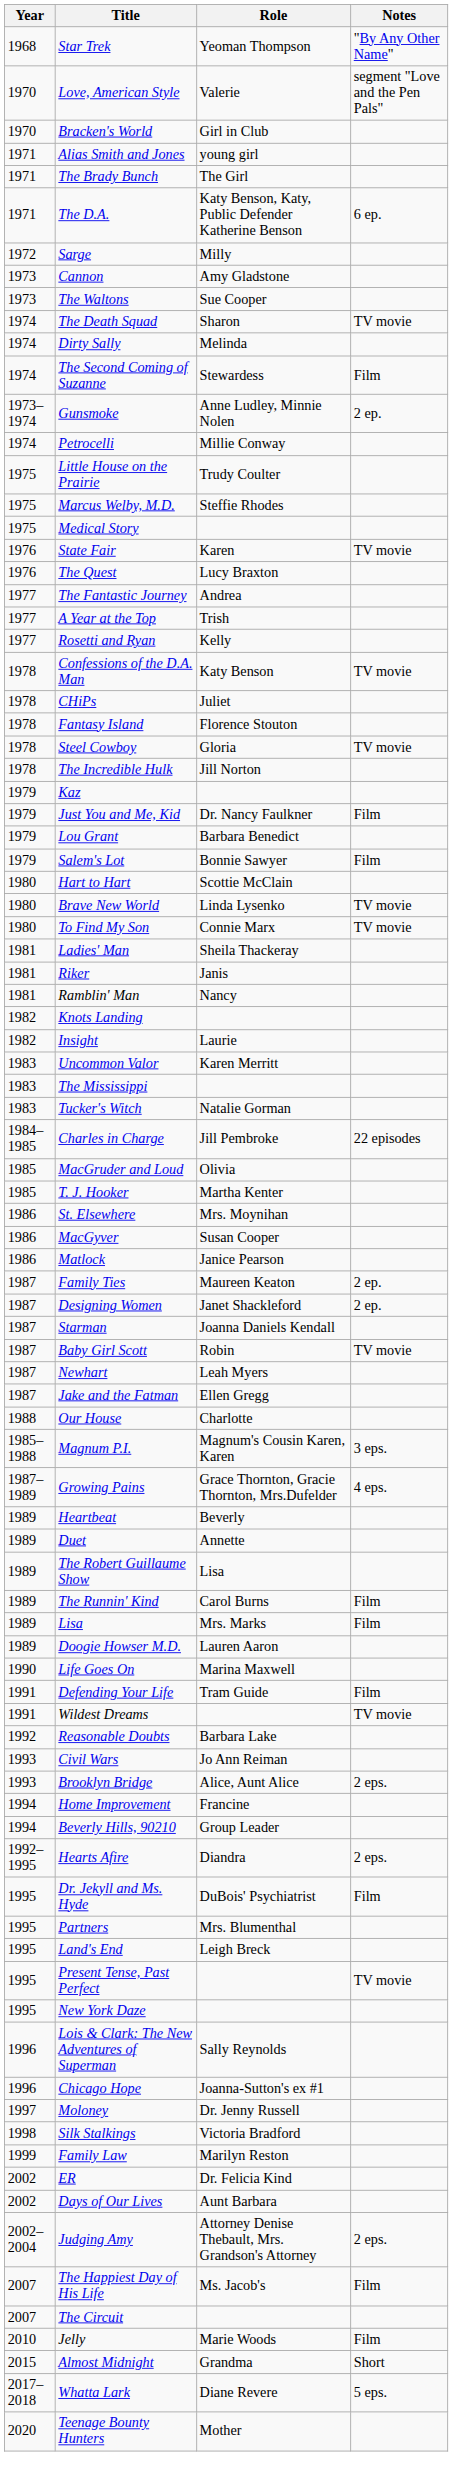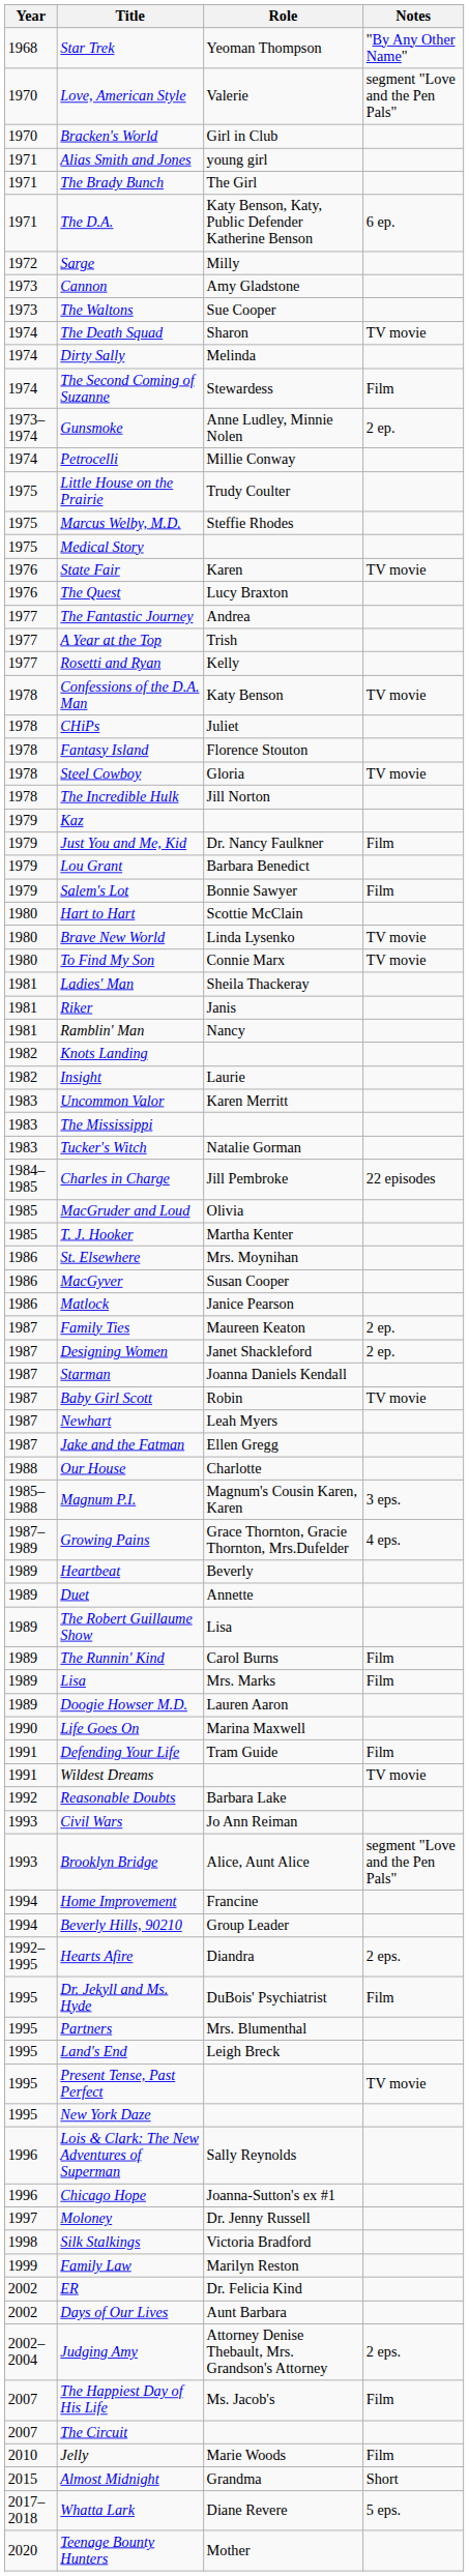 <table class="wikitable sortable" width="80%">
 <tr>
 <th>Year</th>
 <th>Title</th>
 <th>Role</th>
 <th>Notes</th>
 </tr>
 <tr>
 <td rowspan"2">1968</td>
 <td><em><a href='#'>Star Trek</a></em></td>
 <td>Yeoman Thompson</td>
 <td>"<a href='#'>By Any Other Name</a>"</td>
 </tr>
 <tr>
 <td rowspan "2">1970</td>
 <td><em><a href='#'>Love, American Style</a></em></td>
 <td>Valerie</td>
 <td>segment "Love and the Pen Pals"</td>
 </tr>
 <tr>
 <td rowspan "2">1970</td>
 <td><em><a href='#'>Bracken's World</a></em></td>
 <td>Girl in Club</td>
 <td></td>
 </tr>
 <tr>
 <td rowspan "2">1971</td>
 <td><em><a href='#'>Alias Smith and Jones</a></em></td>
 <td>young girl</td>
 <td></td>
 </tr>
 <tr>
 <td rowspan "2">1971</td>
 <td><em><a href='#'>The Brady Bunch</a></em></td>
 <td>The Girl</td>
 <td></td>
 </tr>
 <tr>
 <td rowspan "2">1971</td>
 <td><em><a href='#'>The D.A.</a></em></td>
 <td>Katy Benson, Katy, Public Defender Katherine Benson</td>
 <td>6 ep.</td>
 </tr>
 <tr>
 <td rowspan "2">1972</td>
 <td><em><a href='#'>Sarge</a></em></td>
 <td>Milly</td>
 <td></td>
 </tr>
 <tr>
 <td rowspan "2">1973</td>
 <td><em><a href='#'>Cannon</a></em></td>
 <td>Amy Gladstone</td>
 <td></td>
 </tr>
 <tr>
 <td rowspan "2">1973</td>
 <td><em><a href='#'>The Waltons</a></em></td>
 <td>Sue Cooper</td>
 <td></td>
 </tr>
 <tr>
 <td rowspan "2">1974</td>
 <td><em><a href='#'>The Death Squad</a></em></td>
 <td>Sharon</td>
 <td>TV movie</td>
 </tr>
 <tr>
 <td rowspan "2">1974</td>
 <td><em><a href='#'>Dirty Sally</a></em></td>
 <td>Melinda</td>
 <td></td>
 </tr>
 <tr>
 <td rowspan "2">1974</td>
 <td><em><a href='#'>The Second Coming of Suzanne</a></em></td>
 <td>Stewardess</td>
 <td>Film</td>
 </tr>
 <tr>
 <td rowspan "2">1973–1974</td>
 <td><em><a href='#'>Gunsmoke</a></em></td>
 <td>Anne Ludley, Minnie Nolen</td>
 <td>2 ep.</td>
 </tr>
 <tr>
 <td rowspan "2">1974</td>
 <td><em><a href='#'>Petrocelli</a></em></td>
 <td>Millie Conway</td>
 <td></td>
 </tr>
 <tr>
 <td rowspan "2">1975</td>
 <td><em><a href='#'>Little House on the Prairie</a></em></td>
 <td>Trudy Coulter</td>
 <td></td>
 </tr>
 <tr>
 <td rowspan "2">1975</td>
 <td><em><a href='#'>Marcus Welby, M.D.</a></em></td>
 <td>Steffie Rhodes</td>
 <td></td>
 </tr>
 <tr>
 <td rowspan "2">1975</td>
 <td><em><a href='#'>Medical Story</a></em></td>
 <td></td>
 <td></td>
 </tr>
 <tr>
 <td rowspan "2">1976</td>
 <td><em><a href='#'>State Fair</a></em></td>
 <td>Karen</td>
 <td>TV movie</td>
 </tr>
 <tr>
 <td rowspan "2">1976</td>
 <td><em><a href='#'>The Quest</a></em></td>
 <td>Lucy Braxton</td>
 <td></td>
 </tr>
 <tr>
 <td rowspan "2">1977</td>
 <td><em><a href='#'>The Fantastic Journey</a></em></td>
 <td>Andrea</td>
 <td></td>
 </tr>
 <tr>
 <td rowspan "2">1977</td>
 <td><em><a href='#'>A Year at the Top</a></em></td>
 <td>Trish</td>
 <td></td>
 </tr>
 <tr>
 <td rowspan "2">1977</td>
 <td><em><a href='#'>Rosetti and Ryan</a></em></td>
 <td>Kelly</td>
 <td></td>
 </tr>
 <tr>
 <td rowspan "2">1978</td>
 <td><em><a href='#'>Confessions of the D.A. Man</a></em></td>
 <td>Katy Benson</td>
 <td>TV movie</td>
 </tr>
 <tr>
 <td rowspan "2">1978</td>
 <td><em><a href='#'>CHiPs</a></em></td>
 <td>Juliet</td>
 <td></td>
 </tr>
 <tr>
 <td rowspan "2">1978</td>
 <td><em><a href='#'>Fantasy Island</a></em></td>
 <td>Florence Stouton</td>
 <td></td>
 </tr>
 <tr>
 <td rowspan "2">1978</td>
 <td><em><a href='#'>Steel Cowboy</a></em></td>
 <td>Gloria</td>
 <td>TV movie</td>
 </tr>
 <tr>
 <td rowspan "2">1978</td>
 <td><em><a href='#'>The Incredible Hulk</a></em></td>
 <td>Jill Norton</td>
 <td></td>
 </tr>
 <tr>
 <td rowspan "2">1979</td>
 <td><em><a href='#'>Kaz</a></em></td>
 <td></td>
 <td></td>
 </tr>
 <tr>
 <td rowspan "2">1979</td>
 <td><em><a href='#'>Just You and Me, Kid</a></em></td>
 <td>Dr. Nancy Faulkner</td>
 <td>Film</td>
 </tr>
 <tr>
 <td rowspan "2">1979</td>
 <td><em><a href='#'>Lou Grant</a></em></td>
 <td>Barbara Benedict</td>
 <td></td>
 </tr>
 <tr>
 <td rowspan "2">1979</td>
 <td><em><a href='#'>Salem's Lot</a></em></td>
 <td>Bonnie Sawyer</td>
 <td>Film</td>
 </tr>
 <tr>
 <td rowspan "2">1980</td>
 <td><em><a href='#'>Hart to Hart</a></em></td>
 <td>Scottie McClain</td>
 <td></td>
 </tr>
 <tr>
 <td rowspan "2">1980</td>
 <td><em><a href='#'>Brave New World</a></em></td>
 <td>Linda Lysenko</td>
 <td>TV movie</td>
 </tr>
 <tr>
 <td rowspan "2">1980</td>
 <td><em><a href='#'>To Find My Son</a></em></td>
 <td>Connie Marx</td>
 <td>TV movie</td>
 </tr>
 <tr>
 <td rowspan "2">1981</td>
 <td><em><a href='#'>Ladies' Man</a></em></td>
 <td>Sheila Thackeray</td>
 <td></td>
 </tr>
 <tr>
 <td rowspan "2">1981</td>
 <td><em><a href='#'>Riker</a></em></td>
 <td>Janis</td>
 <td></td>
 </tr>
 <tr>
 <td rowspan "2">1981</td>
 <td><em>Ramblin' Man</em></td>
 <td>Nancy</td>
 <td></td>
 </tr>
 <tr>
 <td rowspan "2">1982</td>
 <td><em><a href='#'>Knots Landing</a></em></td>
 <td></td>
 </tr>
 <tr>
 <td rowspan "2">1982</td>
 <td><em><a href='#'>Insight</a></em></td>
 <td>Laurie</td>
 <td></td>
 </tr>
 <tr>
 <td rowspan "2">1983</td>
 <td><em><a href='#'>Uncommon Valor</a></em></td>
 <td>Karen Merritt</td>
 <td></td>
 </tr>
 <tr>
 <td rowspan "2">1983</td>
 <td><em><a href='#'>The Mississippi</a></em></td>
 <td></td>
 <td></td>
 </tr>
 <tr>
 <td rowspan "2">1983</td>
 <td><em><a href='#'>Tucker's Witch</a></em></td>
 <td>Natalie Gorman</td>
 <td></td>
 </tr>
 <tr>
 <td rowspan "2">1984–1985</td>
 <td><em><a href='#'>Charles in Charge</a></em></td>
 <td>Jill Pembroke</td>
 <td>22 episodes</td>
 </tr>
 <tr>
 <td rowspan "2">1985</td>
 <td><em><a href='#'>MacGruder and Loud</a></em></td>
 <td>Olivia</td>
 <td></td>
 </tr>
 <tr>
 <td rowspan"2">1985</td>
 <td><em><a href='#'>T. J. Hooker</a></em></td>
 <td>Martha Kenter</td>
 <td></td>
 </tr>
 <tr>
 <td rowspan"2">1986</td>
 <td><em><a href='#'>St. Elsewhere</a></em></td>
 <td>Mrs. Moynihan</td>
 <td></td>
 </tr>
 <tr>
 <td rowspan "2">1986</td>
 <td><em><a href='#'>MacGyver</a></em></td>
 <td>Susan Cooper</td>
 <td></td>
 </tr>
 <tr>
 <td rowspan "2">1986</td>
 <td><em><a href='#'>Matlock</a></em></td>
 <td>Janice Pearson</td>
 <td></td>
 </tr>
 <tr>
 <td rowspan "2">1987</td>
 <td><em><a href='#'>Family Ties</a></em></td>
 <td>Maureen Keaton</td>
 <td>2 ep.</td>
 </tr>
 <tr>
 <td rowspan "2">1987</td>
 <td><em><a href='#'>Designing Women</a></em></td>
 <td>Janet Shackleford</td>
 <td>2 ep.</td>
 </tr>
 <tr>
 <td rowspan "2">1987</td>
 <td><em><a href='#'>Starman</a></em></td>
 <td>Joanna Daniels Kendall</td>
 <td></td>
 </tr>
 <tr>
 <td rowspan "2">1987</td>
 <td><em><a href='#'>Baby Girl Scott</a></em></td>
 <td>Robin</td>
 <td>TV movie</td>
 </tr>
 <tr>
 <td rowspan "2">1987</td>
 <td><em><a href='#'>Newhart</a></em></td>
 <td>Leah Myers</td>
 <td></td>
 </tr>
 <tr>
 <td rowspan "2">1987</td>
 <td><em><a href='#'>Jake and the Fatman</a></em></td>
 <td>Ellen Gregg</td>
 <td></td>
 </tr>
 <tr>
 <td rowspan "2">1988</td>
 <td><em><a href='#'>Our House</a></em></td>
 <td>Charlotte</td>
 <td></td>
 </tr>
 <tr>
 <td rowspan "2">1985–1988</td>
 <td><em><a href='#'>Magnum P.I.</a></em></td>
 <td>Magnum's Cousin Karen, Karen</td>
 <td>3 eps.</td>
 </tr>
 <tr>
 <td rowspan "2">1987–1989</td>
 <td><em><a href='#'>Growing Pains</a></em></td>
 <td>Grace Thornton, Gracie Thornton, Mrs.Dufelder</td>
 <td>4 eps.</td>
 </tr>
 <tr>
 <td rowspan "2">1989</td>
 <td><em><a href='#'>Heartbeat</a></em></td>
 <td>Beverly</td>
 <td></td>
 </tr>
 <tr>
 <td rowspan "2">1989</td>
 <td><em><a href='#'>Duet</a></em></td>
 <td>Annette</td>
 <td></td>
 </tr>
 <tr>
 <td rowspan "2">1989</td>
 <td><em><a href='#'>The Robert Guillaume Show</a></em></td>
 <td>Lisa</td>
 <td></td>
 </tr>
 <tr>
 <td rowspan "2">1989</td>
 <td><em><a href='#'>The Runnin' Kind</a></em></td>
 <td>Carol Burns</td>
 <td>Film</td>
 </tr>
 <tr>
 <td rowspan "2">1989</td>
 <td><em><a href='#'>Lisa</a></em></td>
 <td>Mrs. Marks</td>
 <td>Film</td>
 </tr>
 <tr>
 <td rowspan "2">1989</td>
 <td><em><a href='#'>Doogie Howser M.D.</a></em></td>
 <td>Lauren Aaron</td>
 <td></td>
 </tr>
 <tr>
 <td rowspan"2">1990</td>
 <td><em><a href='#'>Life Goes On</a></em></td>
 <td>Marina Maxwell</td>
 <td></td>
 </tr>
 <tr>
 <td rowspan "2">1991</td>
 <td><em><a href='#'>Defending Your Life</a></em></td>
 <td>Tram Guide</td>
 <td>Film</td>
 </tr>
 <tr>
 <td rowspan "2">1991</td>
 <td><em>Wildest Dreams</em></td>
 <td></td>
 <td>TV movie</td>
 </tr>
 <tr>
 <td rowspan "2">1992</td>
 <td><em><a href='#'>Reasonable Doubts</a></em></td>
 <td>Barbara Lake</td>
 <td></td>
 </tr>
 <tr>
 <td rowspan"2">1993</td>
 <td><em><a href='#'>Civil Wars</a></em></td>
 <td>Jo Ann Reiman</td>
 <td></td>
 </tr>
 <tr>
 <td rowspan "2">1993</td>
 <td><em><a href='#'>Brooklyn Bridge</a></em></td>
 <td>Alice, Aunt Alice</td>
-<td>2 eps.</td>
+<td>segment "Love and the Pen Pals"</td>
 </tr>
 <tr>
 <td rowspan "2">1994</td>
 <td><em><a href='#'>Home Improvement</a></em></td>
 <td>Francine</td>
 <td></td>
 </tr>
 <tr>
 <td rowspan "2">1994</td>
 <td><em><a href='#'>Beverly Hills, 90210</a></em></td>
 <td>Group Leader</td>
 <td></td>
 </tr>
 <tr>
 <td rowspan "2">1992–1995</td>
 <td><em><a href='#'>Hearts Afire</a></em></td>
 <td>Diandra</td>
 <td>2 eps.</td>
 </tr>
 <tr>
 <td rowspan "2">1995</td>
 <td><em><a href='#'>Dr. Jekyll and Ms. Hyde</a></em></td>
 <td>DuBois' Psychiatrist</td>
 <td>Film</td>
 </tr>
 <tr>
 <td rowspan "2">1995</td>
 <td><em><a href='#'>Partners</a></em></td>
 <td>Mrs. Blumenthal</td>
 <td></td>
 </tr>
 <tr>
 <td rowspan "2">1995</td>
 <td><em><a href='#'>Land's End</a></em></td>
 <td>Leigh Breck</td>
 <td></td>
 </tr>
 <tr>
 <td rowspan "2">1995</td>
 <td><em><a href='#'>Present Tense, Past Perfect</a></em></td>
 <td></td>
 <td>TV movie</td>
 </tr>
 <tr>
 <td rowspan "2">1995</td>
 <td><em><a href='#'>New York Daze</a></em></td>
 <td></td>
 <td></td>
 </tr>
 <tr>
 <td rowspan "2">1996</td>
 <td><em><a href='#'>Lois & Clark: The New Adventures of Superman</a></em></td>
 <td>Sally Reynolds</td>
 <td></td>
 </tr>
 <tr>
 <td rowspan "2">1996</td>
 <td><em><a href='#'>Chicago Hope</a></em></td>
 <td>Joanna-Sutton's ex #1</td>
 <td></td>
 </tr>
 <tr>
 <td rowspan"2">1997</td>
 <td><em><a href='#'>Moloney</a></em></td>
 <td>Dr. Jenny Russell</td>
 <td></td>
 </tr>
 <tr>
 <td rowspan "2">1998</td>
 <td><em><a href='#'>Silk Stalkings</a></em></td>
 <td>Victoria Bradford</td>
 <td></td>
 </tr>
 <tr>
 <td rowspan "2">1999</td>
 <td><em><a href='#'>Family Law</a></em></td>
 <td>Marilyn Reston</td>
 <td></td>
 </tr>
 <tr>
 <td rowspan "2">2002</td>
 <td><em><a href='#'>ER</a></em></td>
 <td>Dr. Felicia Kind</td>
 <td></td>
 </tr>
 <tr>
 <td rowspan"2">2002</td>
 <td><em><a href='#'>Days of Our Lives</a></em></td>
 <td>Aunt Barbara</td>
 <td></td>
 </tr>
 <tr>
 <td rowspan "2">2002–2004</td>
 <td><em><a href='#'>Judging Amy</a></em></td>
 <td>Attorney Denise Thebault, Mrs. Grandson's Attorney</td>
 <td>2 eps.</td>
 </tr>
 <tr>
 <td rowspan "2">2007</td>
 <td><em><a href='#'>The Happiest Day of His Life</a></em></td>
 <td>Ms. Jacob's</td>
 <td>Film</td>
 </tr>
 <tr>
 <td rowspan "2">2007</td>
 <td><em><a href='#'>The Circuit</a></em></td>
 <td></td>
 <td></td>
 </tr>
 <tr>
 <td rowspan "2">2010</td>
 <td><em>Jelly</em></td>
 <td>Marie Woods</td>
 <td>Film</td>
 </tr>
 <tr>
 <td rowspan "2">2015</td>
 <td><em><a href='#'>Almost Midnight</a></em></td>
 <td>Grandma</td>
 <td>Short</td>
 </tr>
 <tr>
 <td rowspan "2">2017–2018</td>
 <td><em><a href='#'>Whatta Lark</a></em></td>
 <td>Diane Revere</td>
 <td>5 eps.</td>
 </tr>
 <tr>
 <td rowspan "2">2020</td>
 <td><em><a href='#'>Teenage Bounty Hunters</a></em></td>
 <td>Mother</td>
 <td></td>
 </tr>
 </table>
